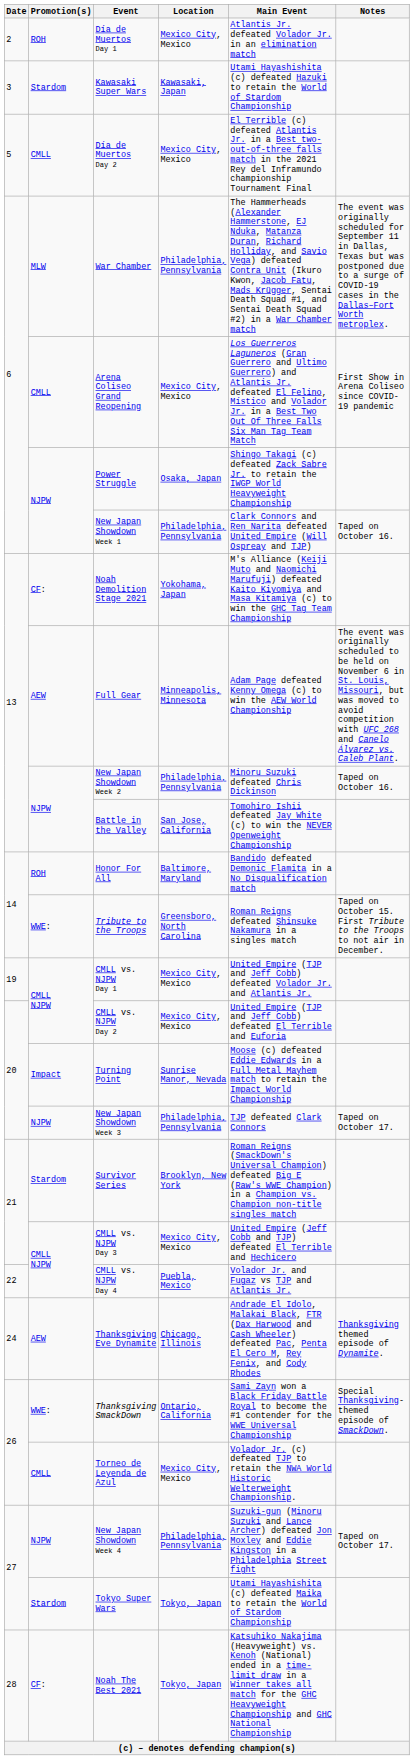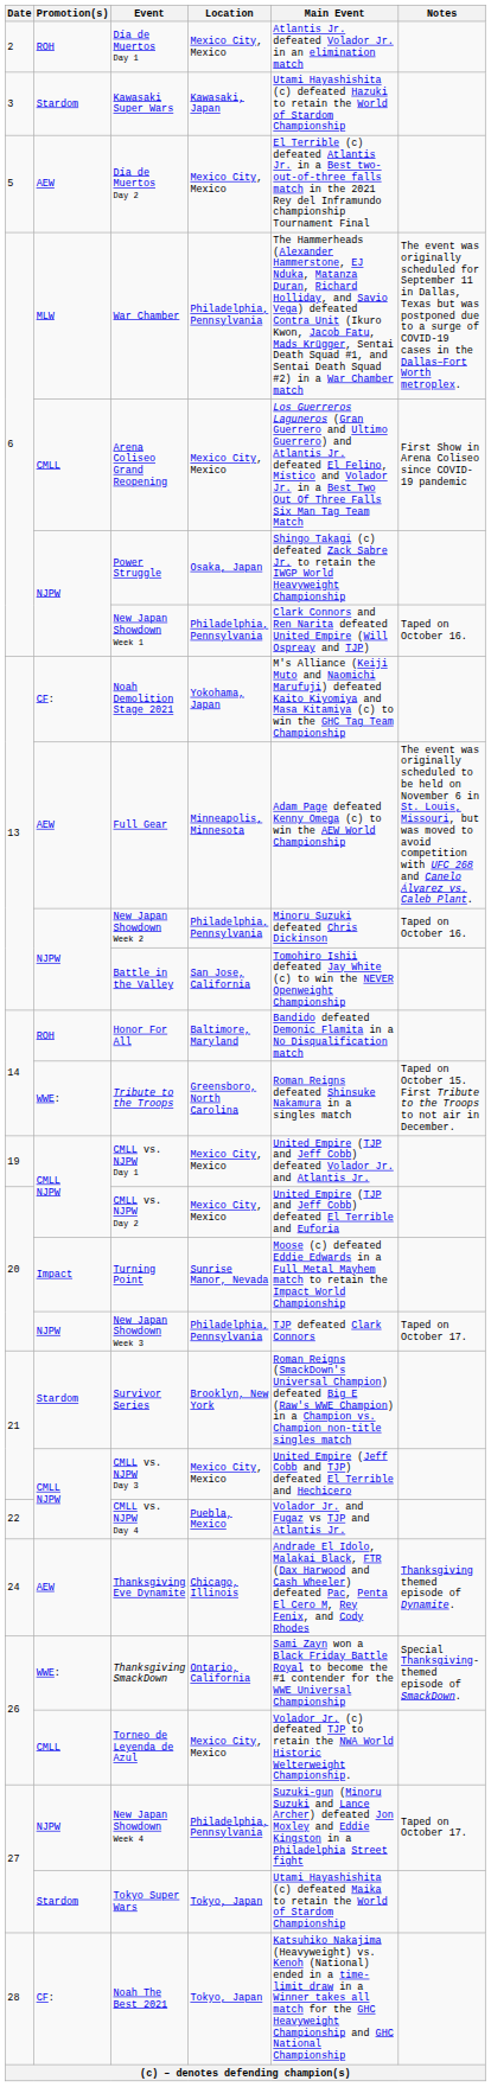 <table class="wikitable" style="width:100%;">
 <tr>
 <th width=5%>Date</th>
 <th width=5%>Promotion(s)</th>
 <th style="width:15%;">Event</th>
 <th style="width:15%;">Location</th>
 <th style="width:40%;">Main Event</th>
 <th style="width:20%;">Notes</th>
 </tr>
 <tr>
 <td>2</td>
 <td><a href='#'>ROH</a></td>
 <td><a href='#'>Día de Muertos</a><br><small>Day 1</small></td>
 <td><a href='#'>Mexico City</a>, Mexico</td>
 <td><a href='#'>Atlantis Jr.</a> defeated <a href='#'>Volador Jr.</a> in an <a href='#'>elimination match</a></td>
 <td></td>
 </tr>
 <tr>
 <td>3</td>
 <td><a href='#'>Stardom</a></td>
 <td><a href='#'>Kawasaki Super Wars</a></td>
 <td><a href='#'>Kawasaki, Japan</a></td>
 <td><a href='#'>Utami Hayashishita</a> (c) defeated <a href='#'>Hazuki</a> to retain the <a href='#'>World of Stardom Championship</a></td>
 <td></td>
 </tr>
 <tr>
 <td>5</td>
-<td><a href='#'>CMLL</a></td>
+<td><a href='#'>AEW</a></td>
 <td><a href='#'>Día de Muertos</a><br><small>Day 2</small></td>
 <td><a href='#'>Mexico City</a>, Mexico</td>
 <td><a href='#'>El Terrible</a> (c) defeated <a href='#'>Atlantis Jr.</a> in a <a href='#'>Best two-out-of-three falls match</a> in the 2021 Rey del Inframundo championship Tournament Final</td>
 <td></td>
 </tr>
 <tr>
 <td rowspan="4">6</td>
 <td><a href='#'>MLW</a></td>
 <td><a href='#'>War Chamber</a></td>
 <td><a href='#'>Philadelphia, Pennsylvania</a></td>
 <td>The Hammerheads (<a href='#'>Alexander Hammerstone</a>, <a href='#'>EJ Nduka</a>, <a href='#'>Matanza Duran</a>, <a href='#'>Richard Holliday</a>, and <a href='#'>Savio Vega</a>) defeated <a href='#'>Contra Unit</a> (Ikuro Kwon, <a href='#'>Jacob Fatu</a>, <a href='#'>Mads Krügger</a>, Sentai Death Squad #1, and Sentai Death Squad #2) in a <a href='#'>War Chamber match</a></td>
 <td>The event was originally scheduled for September 11 in Dallas, Texas but was postponed due to a surge of COVID-19 cases in the <a href='#'>Dallas–Fort Worth metroplex</a>.</td>
 </tr>
 <tr>
 <td><a href='#'>CMLL</a></td>
 <td><a href='#'>Arena Coliseo Grand Reopening</a></td>
 <td><a href='#'>Mexico City</a>, Mexico</td>
 <td><em><a href='#'>Los Guerreros Laguneros</a></em> (<a href='#'>Gran Guerrero</a> and <a href='#'>Ultimo Guerrero</a>) and <a href='#'>Atlantis Jr.</a> defeated <a href='#'>El Felino</a>, <a href='#'>Místico</a> and <a href='#'>Volador Jr.</a> in a <a href='#'>Best Two Out Of Three Falls Six Man Tag Team Match</a></td>
 <td>First Show in Arena Coliseo since COVID-19 pandemic</td>
 </tr>
 <tr>
 <td rowspan="2"><a href='#'>NJPW</a></td>
 <td><a href='#'>Power Struggle</a></td>
 <td><a href='#'>Osaka, Japan</a></td>
 <td><a href='#'>Shingo Takagi</a> (c) defeated <a href='#'>Zack Sabre Jr.</a> to retain the <a href='#'>IWGP World Heavyweight Championship</a></td>
 <td></td>
 </tr>
 <tr>
 <td><a href='#'>New Japan Showdown</a><br><small>Week 1</small></td>
 <td><a href='#'>Philadelphia, Pennsylvania</a></td>
 <td><a href='#'>Clark Connors</a> and <a href='#'>Ren Narita</a> defeated <a href='#'>United Empire</a> (<a href='#'>Will Ospreay</a> and <a href='#'>TJP</a>)</td>
 <td>Taped on October 16.</td>
 </tr>
 <tr>
 <td rowspan="4">13</td>
 <td><a href='#'>CF</a>:</td>
 <td><a href='#'>Noah Demolition Stage 2021</a></td>
 <td><a href='#'>Yokohama, Japan</a></td>
 <td>M's Alliance (<a href='#'>Keiji Muto</a> and <a href='#'>Naomichi Marufuji</a>) defeated <a href='#'>Kaito Kiyomiya</a> and <a href='#'>Masa Kitamiya</a> (c) to win the <a href='#'>GHC Tag Team Championship</a></td>
 <td></td>
 </tr>
 <tr>
 <td><a href='#'>AEW</a></td>
 <td><a href='#'>Full Gear</a></td>
 <td><a href='#'>Minneapolis, Minnesota</a></td>
 <td><a href='#'>Adam Page</a> defeated <a href='#'>Kenny Omega</a> (c) to win the <a href='#'>AEW World Championship</a></td>
 <td>The event was originally scheduled to be held on November 6 in <a href='#'>St. Louis, Missouri</a>, but was moved to avoid competition with <em><a href='#'>UFC 268</a></em> and <em><a href='#'>Canelo Álvarez vs. Caleb Plant</a></em>.</td>
 </tr>
 <tr>
 <td rowspan="2"><a href='#'>NJPW</a></td>
 <td><a href='#'>New Japan Showdown</a><br><small>Week 2</small></td>
 <td><a href='#'>Philadelphia, Pennsylvania</a></td>
 <td><a href='#'>Minoru Suzuki</a> defeated <a href='#'>Chris Dickinson</a></td>
 <td>Taped on October 16.</td>
 </tr>
 <tr>
 <td><a href='#'>Battle in the Valley</a></td>
 <td><a href='#'>San Jose, California</a></td>
 <td><a href='#'>Tomohiro Ishii</a> defeated <a href='#'>Jay White</a> (c) to win the <a href='#'>NEVER Openweight Championship</a></td>
 <td></td>
 </tr>
 <tr>
 <td rowspan=2>14</td>
 <td><a href='#'>ROH</a></td>
 <td><a href='#'>Honor For All</a></td>
 <td><a href='#'>Baltimore, Maryland</a></td>
 <td><a href='#'>Bandido</a> defeated <a href='#'>Demonic Flamita</a> in a <a href='#'>No Disqualification match</a></td>
 <td></td>
 </tr>
 <tr>
 <td><a href='#'>WWE</a>:</td>
 <td><em><a href='#'>Tribute to the Troops</a></em></td>
 <td><a href='#'>Greensboro, North Carolina</a></td>
 <td><a href='#'>Roman Reigns</a> defeated <a href='#'>Shinsuke Nakamura</a> in a singles match</td>
 <td>Taped on October 15. First <em>Tribute to the Troops</em> to not air in December.</td>
 </tr>
 <tr>
 <td>19</td>
 <td rowspan=2><a href='#'>CMLL</a><br><a href='#'>NJPW</a></td>
 <td><a href='#'>CMLL</a> vs. <a href='#'>NJPW</a><br><small>Day 1</small></td>
 <td><a href='#'>Mexico City</a>, Mexico</td>
 <td><a href='#'>United Empire</a> (<a href='#'>TJP</a> and <a href='#'>Jeff Cobb</a>) defeated <a href='#'>Volador Jr.</a> and <a href='#'>Atlantis Jr.</a></td>
 <td></td>
 </tr>
 <tr>
 <td rowspan=3>20</td>
 <td><a href='#'>CMLL</a> vs. <a href='#'>NJPW</a><br><small>Day 2</small></td>
 <td><a href='#'>Mexico City</a>, Mexico</td>
 <td><a href='#'>United Empire</a> (<a href='#'>TJP</a> and <a href='#'>Jeff Cobb</a>) defeated <a href='#'>El Terrible</a> and <a href='#'>Euforia</a></td>
 <td></td>
 </tr>
 <tr>
 <td><a href='#'>Impact</a></td>
 <td><a href='#'>Turning Point</a></td>
 <td><a href='#'>Sunrise Manor, Nevada</a></td>
 <td><a href='#'>Moose</a> (c) defeated <a href='#'>Eddie Edwards</a> in a <a href='#'>Full Metal Mayhem match</a> to retain the <a href='#'>Impact World Championship</a></td>
 <td></td>
 </tr>
 <tr>
 <td><a href='#'>NJPW</a></td>
 <td><a href='#'>New Japan Showdown</a><br><small>Week 3</small></td>
 <td><a href='#'>Philadelphia, Pennsylvania</a></td>
 <td><a href='#'>TJP</a> defeated <a href='#'>Clark Connors</a></td>
 <td>Taped on October 17.</td>
 </tr>
 <tr>
 <td rowspan=2>21</td>
 <td><a href='#'>Stardom</a></td>
 <td><a href='#'>Survivor Series</a></td>
 <td><a href='#'>Brooklyn, New York</a></td>
 <td><a href='#'>Roman Reigns</a> (<a href='#'>SmackDown's Universal Champion</a>) defeated <a href='#'>Big E</a> (<a href='#'>Raw's WWE Champion</a>) in a <a href='#'>Champion vs. Champion non-title singles match</a></td>
 <td></td>
 </tr>
 <tr>
 <td rowspan=2><a href='#'>CMLL</a><br><a href='#'>NJPW</a></td>
 <td><a href='#'>CMLL</a> vs. <a href='#'>NJPW</a><br><small>Day 3</small></td>
 <td><a href='#'>Mexico City</a>, Mexico</td>
 <td><a href='#'>United Empire</a> (<a href='#'>Jeff Cobb</a> and <a href='#'>TJP</a>) defeated <a href='#'>El Terrible</a> and <a href='#'>Hechicero</a></td>
 <td></td>
 </tr>
 <tr>
 <td>22</td>
 <td><a href='#'>CMLL</a> vs. <a href='#'>NJPW</a><br><small>Day 4</small></td>
 <td><a href='#'>Puebla, Mexico</a></td>
 <td><a href='#'>Volador Jr.</a> and <a href='#'>Fugaz</a> vs <a href='#'>TJP</a> and <a href='#'>Atlantis Jr.</a></td>
 <td></td>
 </tr>
 <tr>
 <td>24</td>
 <td><a href='#'>AEW</a></td>
 <td><a href='#'>Thanksgiving Eve Dynamite</a></td>
 <td><a href='#'>Chicago, Illinois</a></td>
 <td><a href='#'>Andrade El Idolo</a>, <a href='#'>Malakai Black</a>, <a href='#'>FTR</a> (<a href='#'>Dax Harwood</a> and <a href='#'>Cash Wheeler</a>) defeated <a href='#'>Pac</a>, <a href='#'>Penta El Cero M</a>, <a href='#'>Rey Fenix</a>, and <a href='#'>Cody Rhodes</a></td>
 <td><a href='#'>Thanksgiving</a> themed episode of <em><a href='#'>Dynamite</a></em>.</td>
 </tr>
 <tr>
 <td rowspan=2>26</td>
 <td><a href='#'>WWE</a>:</td>
 <td><em>Thanksgiving SmackDown</em></td>
 <td><a href='#'>Ontario, California</a></td>
 <td><a href='#'>Sami Zayn</a> won a <a href='#'>Black Friday Battle Royal</a> to become the #1 contender for the <a href='#'>WWE Universal Championship</a></td>
 <td>Special <a href='#'>Thanksgiving</a>-themed episode of <em><a href='#'>SmackDown</a></em>.</td>
 </tr>
 <tr>
 <td><a href='#'>CMLL</a></td>
 <td><a href='#'>Torneo de Leyenda de Azul</a></td>
 <td><a href='#'>Mexico City</a>, Mexico</td>
 <td><a href='#'>Volador Jr.</a> (c) defeated <a href='#'>TJP</a> to retain the <a href='#'>NWA World Historic Welterweight Championship</a>.</td>
 <td></td>
 </tr>
 <tr>
 <td rowspan="2">27</td>
 <td><a href='#'>NJPW</a></td>
 <td><a href='#'>New Japan Showdown</a><br><small>Week 4</small></td>
 <td><a href='#'>Philadelphia, Pennsylvania</a></td>
 <td><a href='#'>Suzuki-gun</a> (<a href='#'>Minoru Suzuki</a> and <a href='#'>Lance Archer</a>) defeated <a href='#'>Jon Moxley</a> and <a href='#'>Eddie Kingston</a> in a <a href='#'>Philadelphia</a> <a href='#'>Street fight</a></td>
 <td>Taped on October 17.</td>
 </tr>
 <tr>
 <td><a href='#'>Stardom</a></td>
 <td><a href='#'>Tokyo Super Wars</a></td>
 <td><a href='#'>Tokyo, Japan</a></td>
 <td><a href='#'>Utami Hayashishita</a> (c) defeated <a href='#'>Maika</a> to retain the <a href='#'>World of Stardom Championship</a></td>
 <td></td>
 </tr>
 <tr>
 <td>28</td>
 <td><a href='#'>CF</a>:</td>
 <td><a href='#'>Noah The Best 2021</a></td>
 <td><a href='#'>Tokyo, Japan</a></td>
 <td><a href='#'>Katsuhiko Nakajima</a> (Heavyweight) vs. <a href='#'>Kenoh</a> (National) ended in a <a href='#'>time-limit draw</a> in a <a href='#'>Winner takes all match</a> for the <a href='#'>GHC Heavyweight Championship</a> and <a href='#'>GHC National Championship</a></td>
 <td></td>
 </tr>
 <tr>
 <th colspan="7">(c) – denotes defending champion(s)</th>
 </tr>
 </table>
